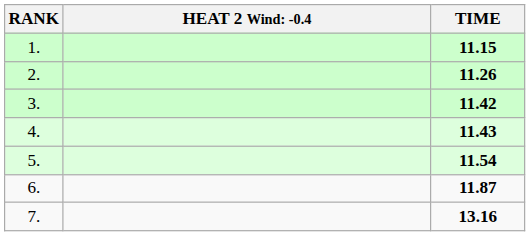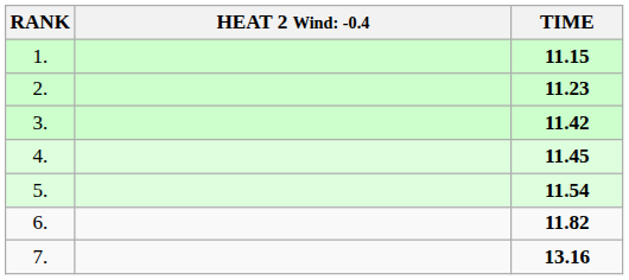 <table class="wikitable" style="border-collapse: collapse; font-size: 90%;">
 <tr>
 <th>RANK</th>
 <th style="width: 21em">HEAT 2 <small>Wind: -0.4</small></th>
 <th style="width: 5em">TIME</th>
 </tr>
 <tr style="background:#ccffcc;">
 <td align="center">1.</td>
 <td></td>
 <td align="center"><strong>11.15</strong></td>
 </tr>
 <tr style="background:#ccffcc;">
 <td align="center">2.</td>
 <td></td>
-<td align="center"><strong>11.26</strong></td>
+<td align="center"><strong>11.23</strong></td>
 </tr>
 <tr style="background:#ccffcc;">
 <td align="center">3.</td>
 <td></td>
 <td align="center"><strong>11.42</strong></td>
 </tr>
 <tr style="background:#ddffdd;">
 <td align="center">4.</td>
 <td></td>
-<td align="center"><strong>11.43</strong></td>
+<td align="center"><strong>11.45</strong></td>
 </tr>
 <tr style="background:#ddffdd;">
 <td align="center">5.</td>
 <td></td>
 <td align="center"><strong>11.54</strong></td>
 </tr>
 <tr>
 <td align="center">6.</td>
 <td></td>
-<td align="center"><strong>11.87</strong></td>
+<td align="center"><strong>11.82</strong></td>
 </tr>
 <tr>
 <td align="center">7.</td>
 <td></td>
 <td align="center"><strong>13.16</strong></td>
 </tr>
 </table>
